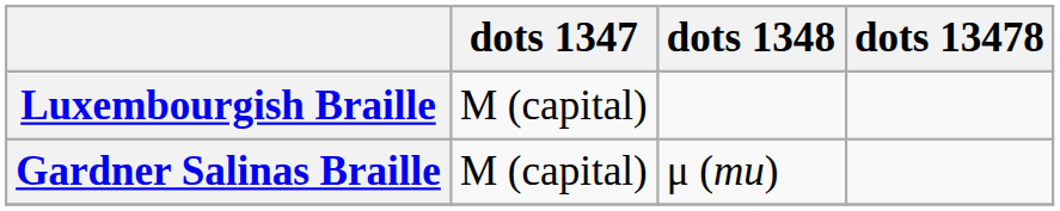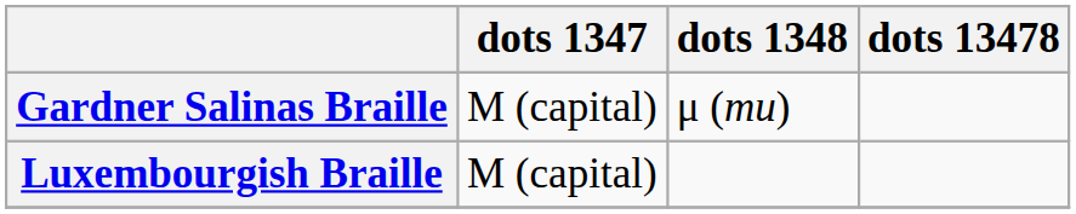 <table class="wikitable">
 <tr>
 <th></th>
 <th>dots 1347</th>
 <th>dots 1348</th>
 <th>dots 13478</th>
 </tr>
 <tr>
+<th align=left><a href='#'>Gardner Salinas Braille</a></th>
+<td>M (capital)</td>
+<td>μ (<em>mu</em>)</td>
+<td></td>
+</tr>
+<tr>
 <th align=left><a href='#'>Luxembourgish Braille</a></th>
 <td>M (capital)</td>
 <td></td>
 <td></td>
 </tr>
 <tr>
-<th align=left><a href='#'>Gardner Salinas Braille</a></th>
-<td>M (capital)</td>
-<td>μ (<em>mu</em>)</td>
-<td></td>
-</tr>
-<tr>
 </tr>
 </table>
